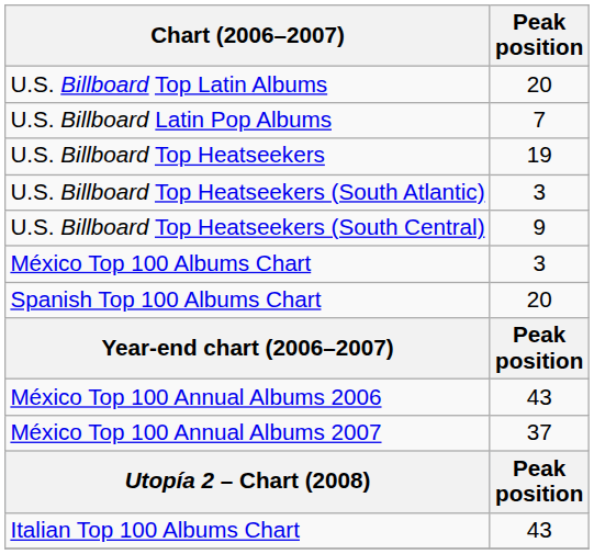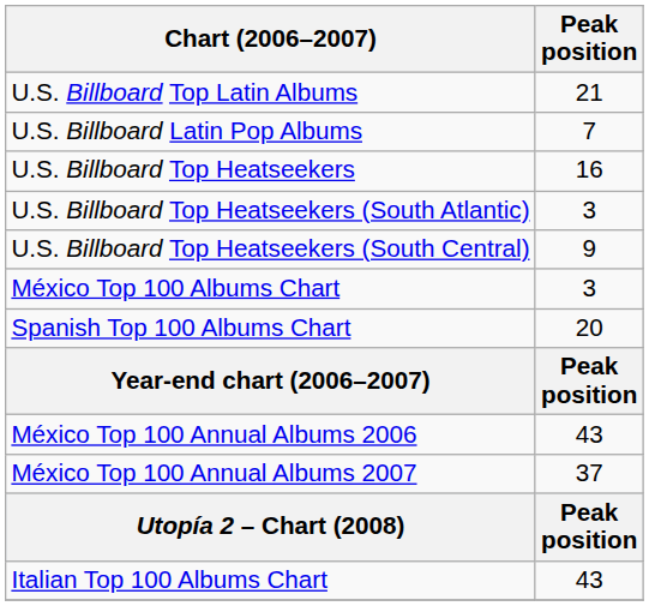 <table class="wikitable sortable">
 <tr>
 <th>Chart (2006–2007)</th>
 <th>Peak<br>position</th>
 </tr>
 <tr>
 <td>U.S. <em><a href='#'>Billboard</a></em> <a href='#'>Top Latin Albums</a></td>
-<td align="center">20</td>
+<td align="center">21</td>
 </tr>
 <tr>
 <td>U.S. <em>Billboard</em> <a href='#'>Latin Pop Albums</a></td>
 <td align="center">7</td>
 </tr>
 <tr>
 <td>U.S. <em>Billboard</em> <a href='#'>Top Heatseekers</a></td>
-<td align="center">19</td>
+<td align="center">16</td>
 </tr>
 <tr>
 <td>U.S. <em>Billboard</em> <a href='#'>Top Heatseekers (South Atlantic)</a></td>
 <td align="center">3</td>
 </tr>
 <tr>
 <td>U.S. <em>Billboard</em> <a href='#'>Top Heatseekers (South Central)</a></td>
 <td align="center">9</td>
 </tr>
 <tr>
 <td><a href='#'>México Top 100 Albums Chart</a></td>
 <td align="center">3</td>
 </tr>
 <tr>
 <td><a href='#'>Spanish Top 100 Albums Chart</a></td>
 <td align="center">20</td>
 </tr>
 <tr>
 <th>Year-end chart (2006–2007)</th>
 <th>Peak<br>position</th>
 </tr>
 <tr>
 <td><a href='#'>México Top 100 Annual Albums 2006</a></td>
 <td align="center">43</td>
 </tr>
 <tr>
 <td><a href='#'>México Top 100 Annual Albums 2007</a></td>
 <td align="center">37</td>
 </tr>
 <tr bgcolor="#ebf5ff">
 <th><em>Utopía 2</em> – Chart (2008)</th>
 <th>Peak<br>position</th>
 </tr>
 <tr>
 <td align="left"><a href='#'>Italian Top 100 Albums Chart</a></td>
 <td style="text-align:center;">43</td>
 </tr>
 <tr>
 </tr>
 </table>
